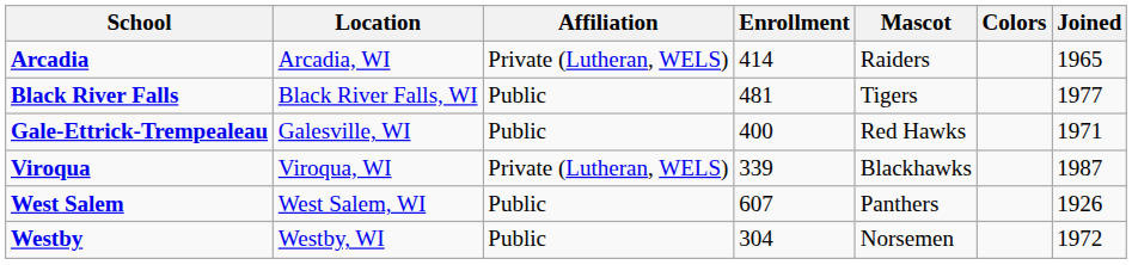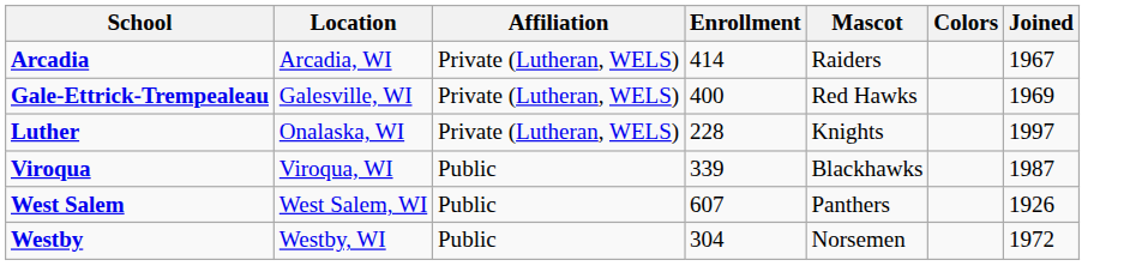 <table class="wikitable">
 <tr>
 <th>School</th>
 <th>Location</th>
 <th>Affiliation</th>
 <th>Enrollment</th>
 <th>Mascot</th>
 <th>Colors</th>
 <th>Joined</th>
 </tr>
 <tr>
 <td><a href='#'><strong>Arcadia</strong></a></td>
 <td><a href='#'>Arcadia, WI</a></td>
 <td>Private (<a href='#'>Lutheran</a>, <a href='#'>WELS</a>)</td>
 <td>414</td>
 <td>Raiders</td>
 <td> </td>
-<td>1965</td>
-</tr>
-<tr>
-<td><a href='#'><strong>Black River Falls</strong></a></td>
-<td><a href='#'>Black River Falls, WI</a></td>
-<td>Public</td>
-<td>481</td>
-<td>Tigers</td>
-<td> </td>
-<td>1977</td>
+<td>1967</td>
 </tr>
 <tr>
 <td><a href='#'><strong>Gale-Ettrick-Trempealeau</strong></a></td>
 <td><a href='#'>Galesville, WI</a></td>
-<td>Public</td>
+<td>Private (<a href='#'>Lutheran</a>, <a href='#'>WELS</a>)</td>
 <td>400</td>
 <td>Red Hawks</td>
 <td>  </td>
-<td>1971</td>
+<td>1969</td>
+</tr>
+<tr>
+<td><a href='#'><strong>Luther</strong></a></td>
+<td><a href='#'>Onalaska, WI</a></td>
+<td>Private (<a href='#'>Lutheran</a>, <a href='#'>WELS</a>)</td>
+<td>228</td>
+<td>Knights</td>
+<td> </td>
+<td>1997</td>
 </tr>
 <tr>
 <td><a href='#'><strong>Viroqua</strong></a></td>
 <td><a href='#'>Viroqua, WI</a></td>
-<td>Private (<a href='#'>Lutheran</a>, <a href='#'>WELS</a>)</td>
+<td>Public</td>
 <td>339</td>
 <td>Blackhawks</td>
 <td> </td>
 <td>1987</td>
 </tr>
 <tr>
 <td><a href='#'><strong>West Salem</strong></a></td>
 <td><a href='#'>West Salem, WI</a></td>
 <td>Public</td>
 <td>607</td>
 <td>Panthers</td>
 <td> </td>
 <td>1926</td>
 </tr>
 <tr>
 <td><a href='#'><strong>Westby</strong></a></td>
 <td><a href='#'>Westby, WI</a></td>
 <td>Public</td>
 <td>304</td>
 <td>Norsemen</td>
 <td> </td>
 <td>1972</td>
 </tr>
 </table>
